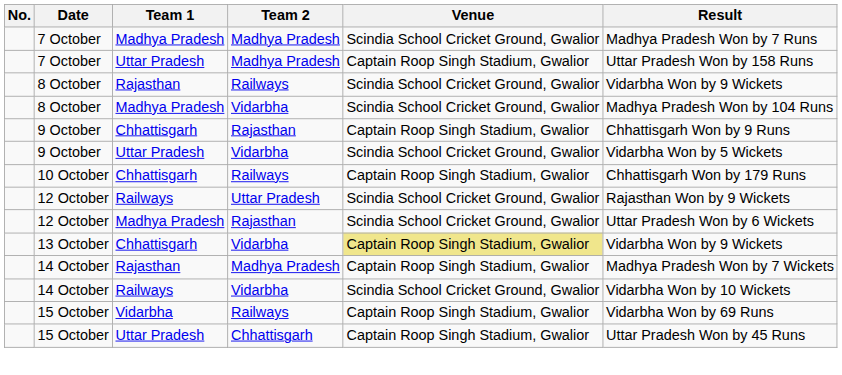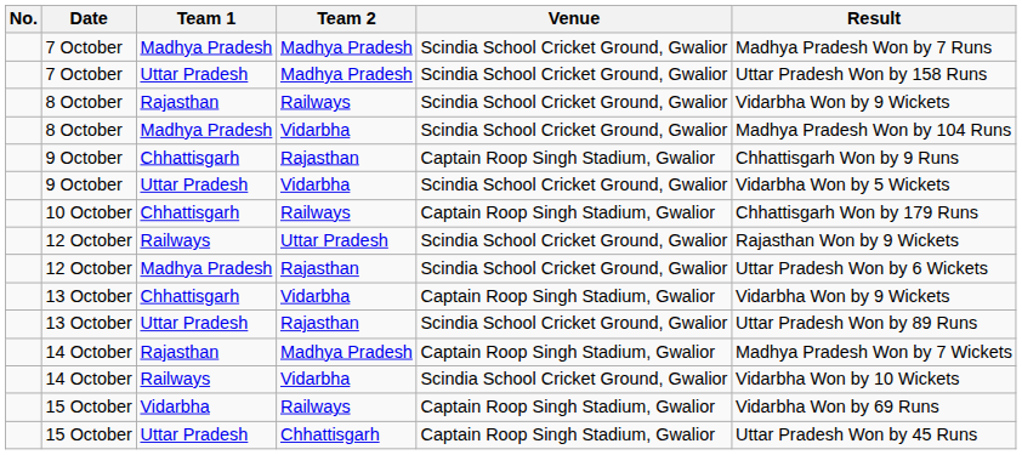 <table class="wikitable collapsible collapsed">
 <tr>
 <th>No.</th>
 <th>Date</th>
 <th>Team 1</th>
 <th>Team 2</th>
 <th>Venue</th>
 <th>Result</th>
 </tr>
 <tr>
 <td> </td>
 <td>7 October</td>
 <td><a href='#'>Madhya Pradesh</a></td>
 <td><a href='#'>Madhya Pradesh</a></td>
 <td>Scindia School Cricket Ground, Gwalior</td>
 <td>Madhya Pradesh Won by 7 Runs</td>
 </tr>
 <tr>
 <td> </td>
 <td>7 October</td>
 <td><a href='#'>Uttar Pradesh</a></td>
 <td><a href='#'>Madhya Pradesh</a></td>
-<td>Captain Roop Singh Stadium, Gwalior</td>
+<td>Scindia School Cricket Ground, Gwalior</td>
 <td>Uttar Pradesh Won by 158 Runs</td>
 </tr>
 <tr>
 <td> </td>
 <td>8 October</td>
 <td><a href='#'>Rajasthan</a></td>
 <td><a href='#'>Railways</a></td>
 <td>Scindia School Cricket Ground, Gwalior</td>
 <td>Vidarbha Won by 9 Wickets</td>
 </tr>
 <tr>
 <td> </td>
 <td>8 October</td>
 <td><a href='#'>Madhya Pradesh</a></td>
 <td><a href='#'>Vidarbha</a></td>
 <td>Scindia School Cricket Ground, Gwalior</td>
 <td>Madhya Pradesh Won by 104 Runs</td>
 </tr>
 <tr>
 <td> </td>
 <td>9 October</td>
 <td><a href='#'>Chhattisgarh</a></td>
 <td><a href='#'>Rajasthan</a></td>
 <td>Captain Roop Singh Stadium, Gwalior</td>
 <td>Chhattisgarh Won by 9 Runs</td>
 </tr>
 <tr>
 <td> </td>
 <td>9 October</td>
 <td><a href='#'>Uttar Pradesh</a></td>
 <td><a href='#'>Vidarbha</a></td>
 <td>Scindia School Cricket Ground, Gwalior</td>
 <td>Vidarbha Won by 5 Wickets</td>
 </tr>
 <tr>
 <td> </td>
 <td>10 October</td>
 <td><a href='#'>Chhattisgarh</a></td>
 <td><a href='#'>Railways</a></td>
 <td>Captain Roop Singh Stadium, Gwalior</td>
 <td>Chhattisgarh Won by 179 Runs</td>
 </tr>
 <tr>
 <td> </td>
 <td>12 October</td>
 <td><a href='#'>Railways</a></td>
 <td><a href='#'>Uttar Pradesh</a></td>
 <td>Scindia School Cricket Ground, Gwalior</td>
 <td>Rajasthan Won by 9 Wickets</td>
 </tr>
 <tr>
 <td> </td>
 <td>12 October</td>
 <td><a href='#'>Madhya Pradesh</a></td>
 <td><a href='#'>Rajasthan</a></td>
 <td>Scindia School Cricket Ground, Gwalior</td>
 <td>Uttar Pradesh Won by 6 Wickets</td>
 </tr>
 <tr>
 <td> </td>
 <td>13 October</td>
 <td><a href='#'>Chhattisgarh</a></td>
 <td><a href='#'>Vidarbha</a></td>
-<td style="background: khaki;">Captain Roop Singh Stadium, Gwalior</td>
+<td>Captain Roop Singh Stadium, Gwalior</td>
 <td>Vidarbha Won by 9 Wickets</td>
+</tr>
+<tr>
+<td> </td>
+<td>13 October</td>
+<td><a href='#'>Uttar Pradesh</a></td>
+<td><a href='#'>Rajasthan</a></td>
+<td>Scindia School Cricket Ground, Gwalior</td>
+<td>Uttar Pradesh Won by 89 Runs</td>
 </tr>
 <tr>
 <td> </td>
 <td>14 October</td>
 <td><a href='#'>Rajasthan</a></td>
 <td><a href='#'>Madhya Pradesh</a></td>
 <td>Captain Roop Singh Stadium, Gwalior</td>
 <td>Madhya Pradesh Won by 7 Wickets</td>
 </tr>
 <tr>
 <td> </td>
 <td>14 October</td>
 <td><a href='#'>Railways</a></td>
 <td><a href='#'>Vidarbha</a></td>
 <td>Scindia School Cricket Ground, Gwalior</td>
 <td>Vidarbha Won by 10 Wickets</td>
 </tr>
 <tr>
 <td> </td>
 <td>15 October</td>
 <td><a href='#'>Vidarbha</a></td>
 <td><a href='#'>Railways</a></td>
 <td>Captain Roop Singh Stadium, Gwalior</td>
 <td>Vidarbha Won by 69 Runs</td>
 </tr>
 <tr>
 <td> </td>
 <td>15 October</td>
 <td><a href='#'>Uttar Pradesh</a></td>
 <td><a href='#'>Chhattisgarh</a></td>
 <td>Captain Roop Singh Stadium, Gwalior</td>
 <td>Uttar Pradesh Won by 45 Runs</td>
 </tr>
 </table>
